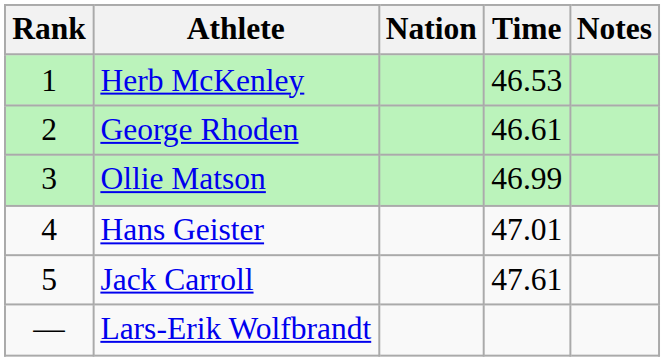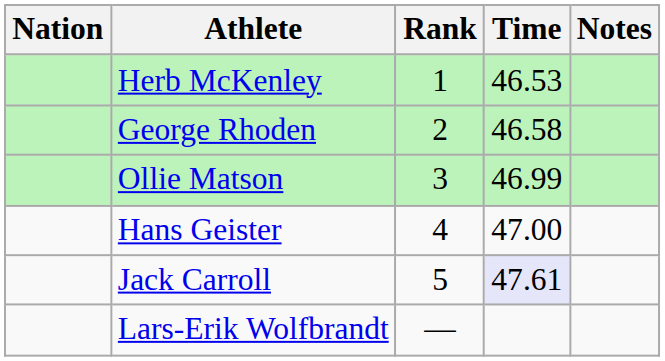 <table class="wikitable sortable" style="text-align:center">
 <tr>
+<th>Nation</th>
+<th>Athlete</th>
 <th>Rank</th>
-<th>Athlete</th>
-<th>Nation</th>
 <th>Time</th>
 <th>Notes</th>
 </tr>
 <tr bgcolor=bbf3bb>
+<td align=left></td>
+<td align=left><a href='#'>Herb McKenley</a></td>
 <td>1</td>
-<td align=left><a href='#'>Herb McKenley</a></td>
-<td align=left></td>
 <td>46.53</td>
 <td></td>
 </tr>
 <tr bgcolor=bbf3bb>
+<td align=left></td>
+<td align=left><a href='#'>George Rhoden</a></td>
 <td>2</td>
-<td align=left><a href='#'>George Rhoden</a></td>
-<td align=left></td>
-<td>46.61</td>
+<td>46.58</td>
 <td></td>
 </tr>
 <tr bgcolor=bbf3bb>
+<td align=left></td>
+<td align=left><a href='#'>Ollie Matson</a></td>
 <td>3</td>
-<td align=left><a href='#'>Ollie Matson</a></td>
-<td align=left></td>
 <td>46.99</td>
 <td></td>
 </tr>
 <tr>
+<td align=left></td>
+<td align=left><a href='#'>Hans Geister</a></td>
 <td>4</td>
-<td align=left><a href='#'>Hans Geister</a></td>
-<td align=left></td>
-<td>47.01</td>
+<td>47.00</td>
 <td></td>
 </tr>
 <tr>
+<td align=left></td>
+<td align=left><a href='#'>Jack Carroll</a></td>
 <td>5</td>
-<td align=left><a href='#'>Jack Carroll</a></td>
-<td align=left></td>
-<td>47.61</td>
+<td style="background: lavender;">47.61</td>
 <td></td>
 </tr>
 <tr>
+<td align=left></td>
+<td align=left><a href='#'>Lars-Erik Wolfbrandt</a></td>
 <td data-sort-value=6>—</td>
-<td align=left><a href='#'>Lars-Erik Wolfbrandt</a></td>
-<td align=left></td>
 <td></td>
 <td></td>
 </tr>
 </table>
